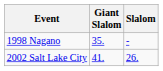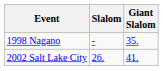 <table class=wikitable style="font-size:95%;" style="text-align:center">
 <tr>
 <th>Event</th>
+<th>Slalom</th>
 <th>Giant<br>Slalom</th>
-<th>Slalom</th>
 </tr>
 <tr>
 <td><a href='#'>1998 Nagano</a></td>
+<td><a href='#'>-</a></td>
 <td><a href='#'>35.</a></td>
-<td><a href='#'>-</a></td>
 </tr>
 <tr>
 <td><a href='#'>2002 Salt Lake City</a></td>
+<td><a href='#'>26.</a></td>
 <td><a href='#'>41.</a></td>
-<td><a href='#'>26.</a></td>
 </tr>
 </table>
